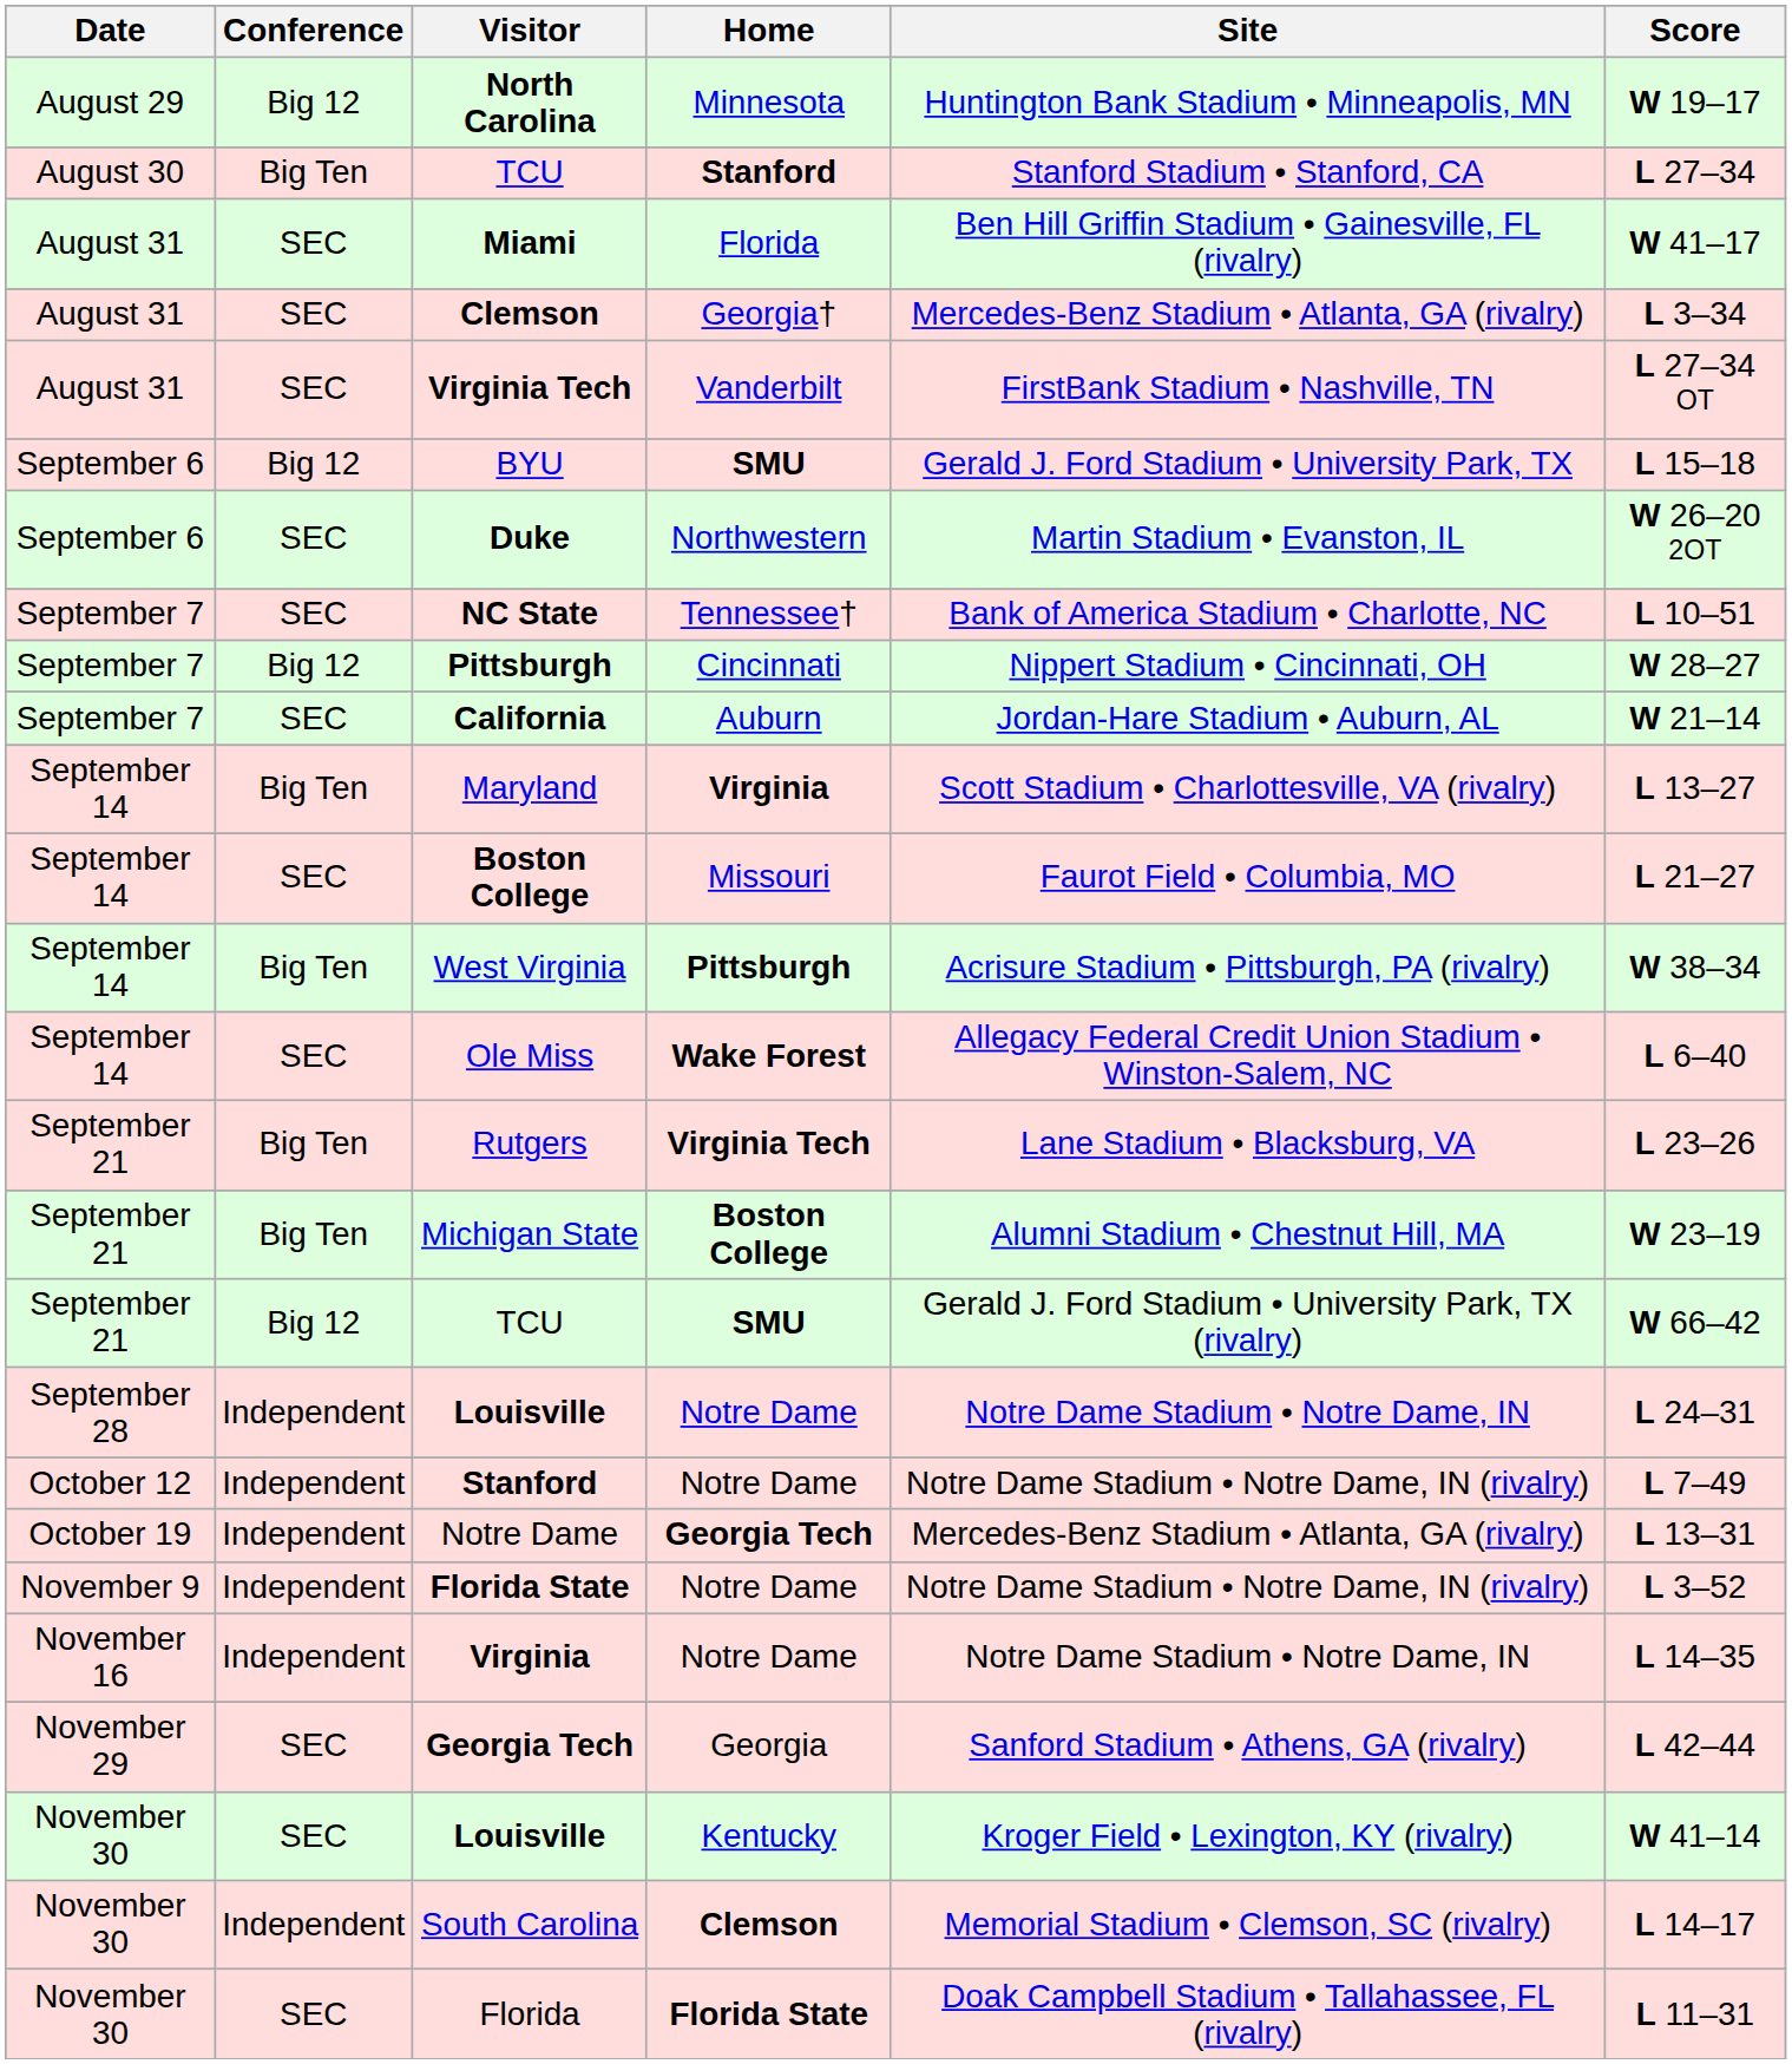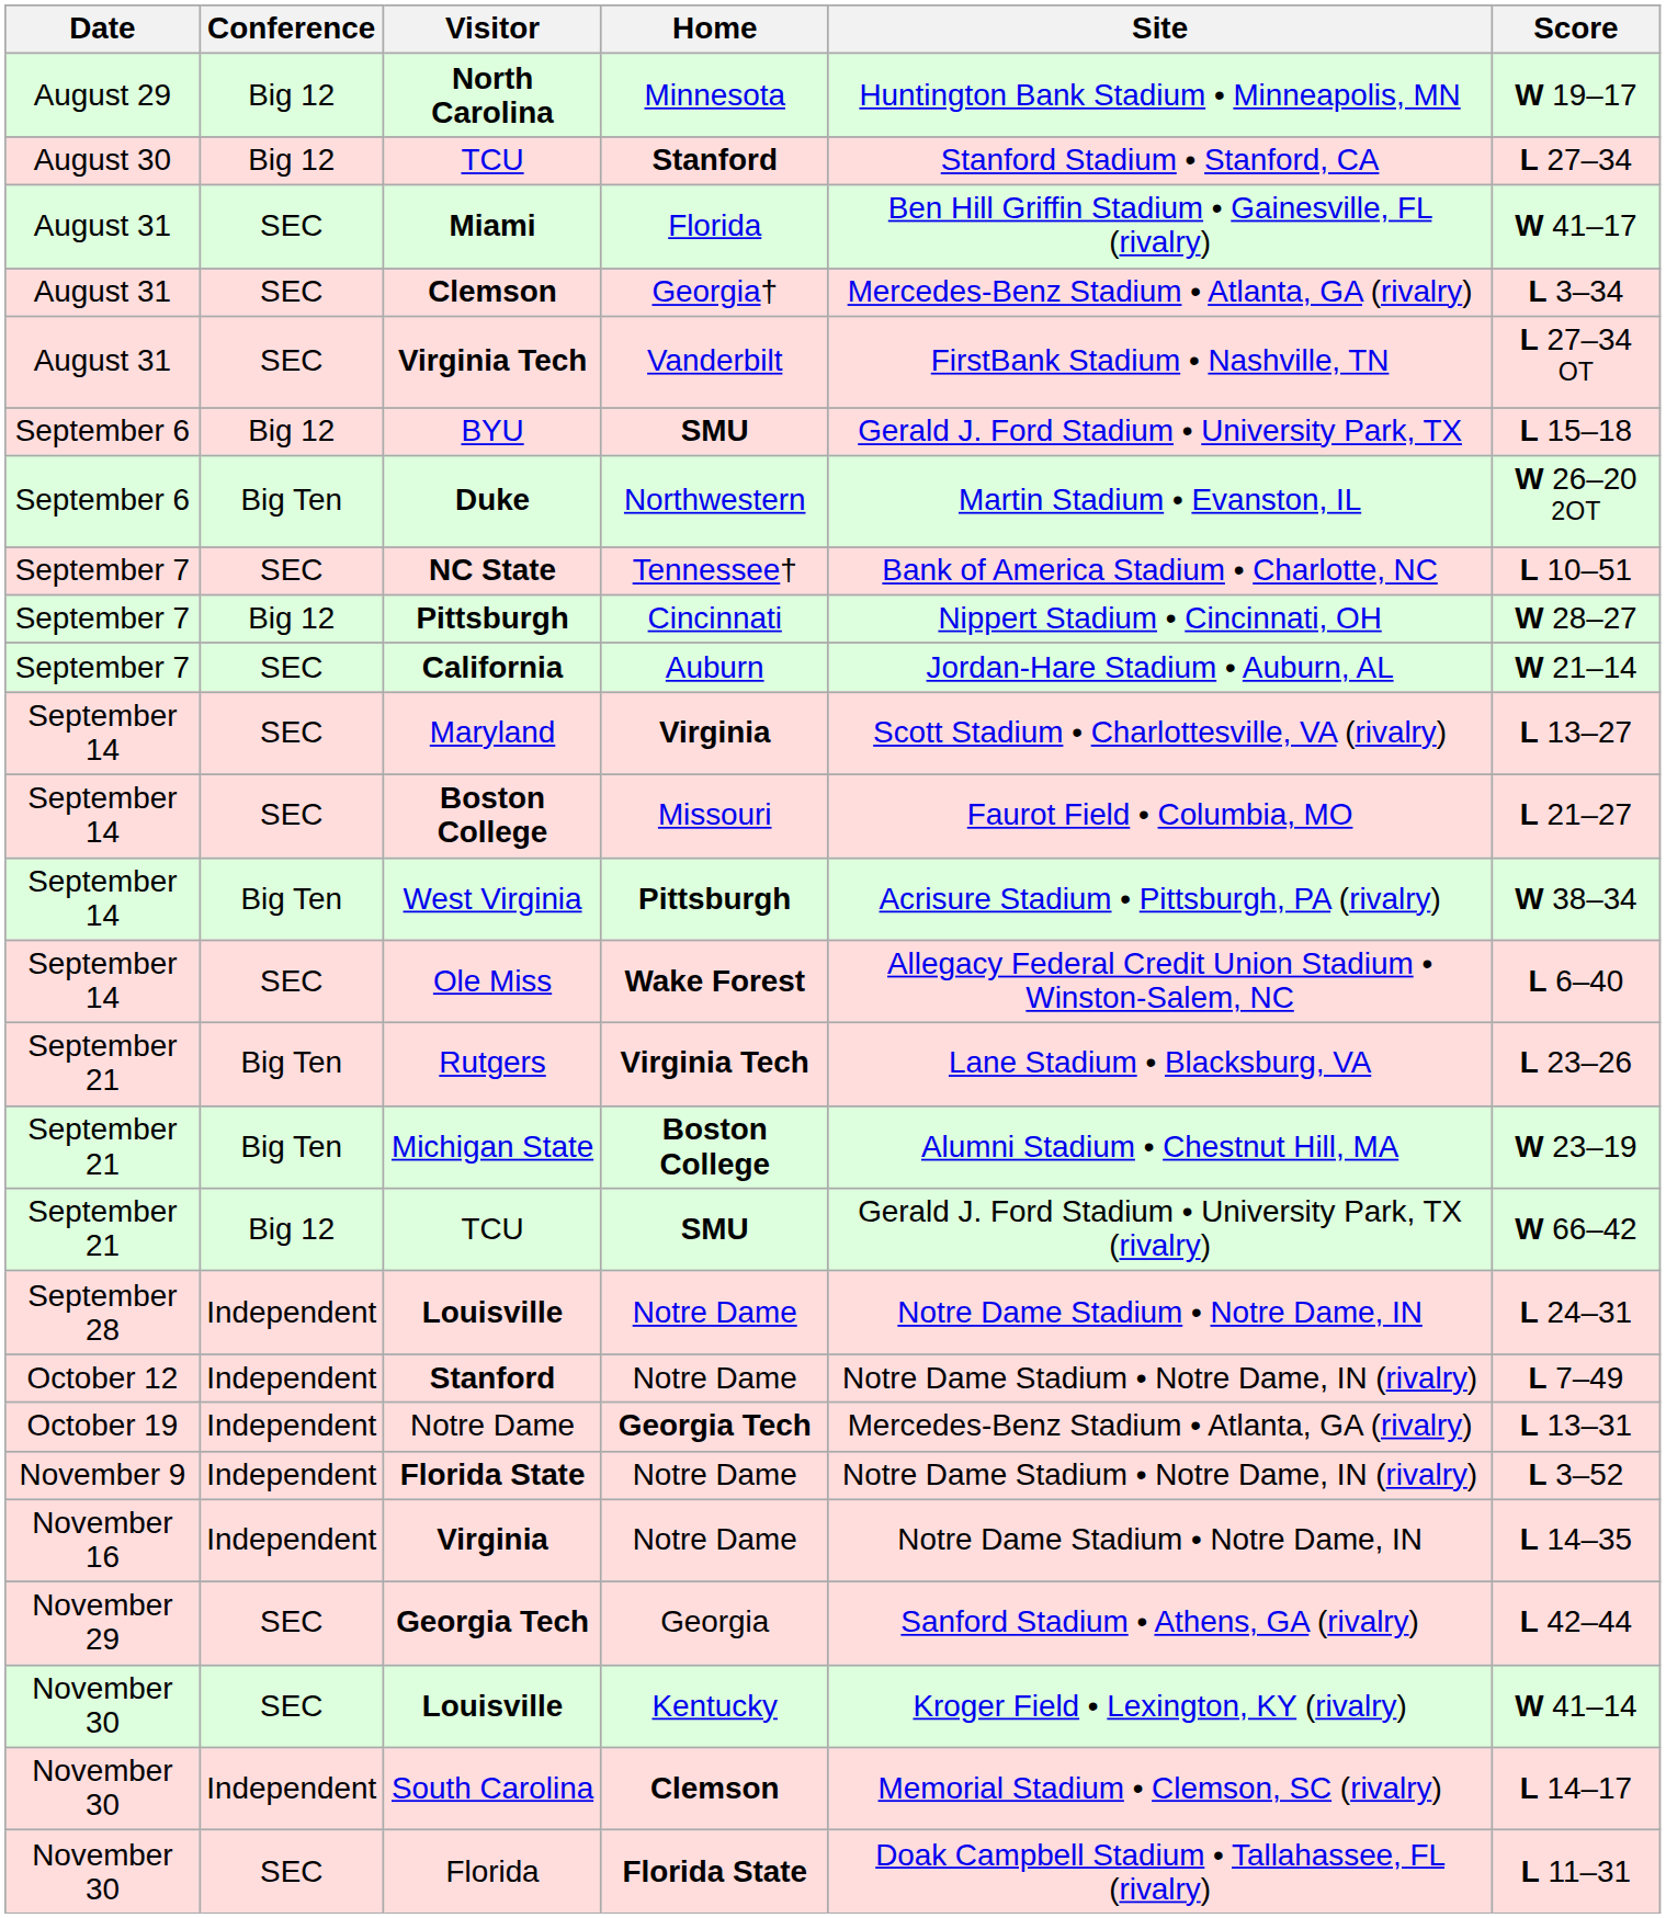 <table class="wikitable" style="text-align:center">
 <tr>
 <th>Date</th>
 <th>Conference</th>
 <th>Visitor</th>
 <th>Home</th>
 <th>Site</th>
 <th>Score</th>
 </tr>
 <tr style="background:#DDFFDD;">
 <td>August 29</td>
 <td>Big 12</td>
 <td><strong>North Carolina</strong></td>
 <td><a href='#'>Minnesota</a></td>
 <td><a href='#'>Huntington Bank Stadium</a> • <a href='#'>Minneapolis, MN</a></td>
 <td><strong>W</strong> 19–17</td>
 </tr>
 <tr style="background:#FFDDDD;">
 <td>August 30</td>
-<td>Big Ten</td>
+<td>Big 12</td>
 <td><a href='#'>TCU</a></td>
 <td><strong>Stanford</strong></td>
 <td><a href='#'>Stanford Stadium</a> • <a href='#'>Stanford, CA</a></td>
 <td><strong>L</strong> 27–34</td>
 </tr>
 <tr style="background:#DDFFDD;">
 <td>August 31</td>
 <td>SEC</td>
 <td> <strong>Miami</strong></td>
 <td><a href='#'>Florida</a></td>
 <td><a href='#'>Ben Hill Griffin Stadium</a> • <a href='#'>Gainesville, FL</a> (<a href='#'>rivalry</a>)</td>
 <td><strong>W</strong> 41–17</td>
 </tr>
 <tr style="background:#FFDDDD;">
 <td>August 31</td>
 <td>SEC</td>
 <td> <strong>Clemson</strong></td>
 <td> <a href='#'>Georgia</a>†</td>
 <td><a href='#'>Mercedes-Benz Stadium</a> • <a href='#'>Atlanta, GA</a> (<a href='#'>rivalry</a>)</td>
 <td><strong>L</strong> 3–34</td>
 </tr>
 <tr style="background:#FFDDDD;">
 <td>August 31</td>
 <td>SEC</td>
 <td><strong>Virginia Tech</strong></td>
 <td><a href='#'>Vanderbilt</a></td>
 <td><a href='#'>FirstBank Stadium</a> • <a href='#'>Nashville, TN</a></td>
 <td><strong>L</strong> 27–34 <sup>OT</sup></td>
 </tr>
 <tr style="background:#FFDDDD;">
 <td>September 6</td>
 <td>Big 12</td>
 <td><a href='#'>BYU</a></td>
 <td><strong>SMU</strong></td>
 <td><a href='#'>Gerald J. Ford Stadium</a> • <a href='#'>University Park, TX</a></td>
 <td><strong>L</strong> 15–18</td>
 </tr>
 <tr style="background:#DDFFDD;">
 <td>September 6</td>
-<td>SEC</td>
+<td>Big Ten</td>
 <td><strong>Duke</strong></td>
 <td><a href='#'>Northwestern</a></td>
 <td><a href='#'>Martin Stadium</a> • <a href='#'>Evanston, IL</a></td>
 <td><strong>W</strong> 26–20 <sup>2OT</sup></td>
 </tr>
 <tr style="background:#FFDDDD;">
 <td>September 7</td>
 <td>SEC</td>
 <td> <strong>NC State</strong></td>
 <td> <a href='#'>Tennessee</a>†</td>
 <td><a href='#'>Bank of America Stadium</a> • <a href='#'>Charlotte, NC</a></td>
 <td><strong>L</strong> 10–51</td>
 </tr>
 <tr style="background:#DDFFDD;">
 <td>September 7</td>
 <td>Big 12</td>
 <td><strong>Pittsburgh</strong></td>
 <td><a href='#'>Cincinnati</a></td>
 <td><a href='#'>Nippert Stadium</a> • <a href='#'>Cincinnati, OH</a></td>
 <td><strong>W</strong> 28–27</td>
 </tr>
 <tr style="background:#DDFFDD;">
 <td>September 7</td>
 <td>SEC</td>
 <td><strong>California</strong></td>
 <td><a href='#'>Auburn</a></td>
 <td><a href='#'>Jordan-Hare Stadium</a> • <a href='#'>Auburn, AL</a></td>
 <td><strong>W</strong> 21–14</td>
 </tr>
 <tr style="background:#FFDDDD;">
 <td>September 14</td>
-<td>Big Ten</td>
+<td>SEC</td>
 <td><a href='#'>Maryland</a></td>
 <td><strong>Virginia</strong></td>
 <td><a href='#'>Scott Stadium</a> • <a href='#'>Charlottesville, VA</a> (<a href='#'>rivalry</a>)</td>
 <td><strong>L</strong> 13–27</td>
 </tr>
 <tr style="background:#FFDDDD;">
 <td>September 14</td>
 <td>SEC</td>
 <td> <strong>Boston College</strong></td>
 <td> <a href='#'>Missouri</a></td>
 <td><a href='#'>Faurot Field</a> • <a href='#'>Columbia, MO</a></td>
 <td><strong>L</strong> 21–27</td>
 </tr>
 <tr style="background:#DDFFDD;">
 <td>September 14</td>
 <td>Big Ten</td>
 <td><a href='#'>West Virginia</a></td>
 <td><strong>Pittsburgh</strong></td>
 <td><a href='#'>Acrisure Stadium</a> • <a href='#'>Pittsburgh, PA</a> (<a href='#'>rivalry</a>)</td>
 <td><strong>W</strong> 38–34</td>
 </tr>
 <tr style="background:#FFDDDD;">
 <td>September 14</td>
 <td>SEC</td>
 <td> <a href='#'>Ole Miss</a></td>
 <td><strong>Wake Forest</strong></td>
 <td><a href='#'>Allegacy Federal Credit Union Stadium</a> • <a href='#'>Winston-Salem, NC</a></td>
 <td><strong>L</strong> 6–40</td>
 </tr>
 <tr style="background:#FFDDDD;">
 <td>September 21</td>
 <td>Big Ten</td>
 <td><a href='#'>Rutgers</a></td>
 <td><strong>Virginia Tech</strong></td>
 <td><a href='#'>Lane Stadium</a> • <a href='#'>Blacksburg, VA</a></td>
 <td><strong>L</strong> 23–26</td>
 </tr>
 <tr style="background:#DDFFDD;">
 <td>September 21</td>
 <td>Big Ten</td>
 <td><a href='#'>Michigan State</a></td>
 <td><strong>Boston College</strong></td>
 <td><a href='#'>Alumni Stadium</a> • <a href='#'>Chestnut Hill, MA</a></td>
 <td><strong>W</strong> 23–19</td>
 </tr>
 <tr style="background:#DDFFDD;">
 <td>September 21</td>
 <td>Big 12</td>
 <td>TCU</td>
 <td><strong>SMU</strong></td>
 <td>Gerald J. Ford Stadium • University Park, TX (<a href='#'>rivalry</a>)</td>
 <td><strong>W</strong> 66–42</td>
 </tr>
 <tr style="background:#FFDDDD;">
 <td>September 28</td>
 <td>Independent</td>
 <td> <strong>Louisville</strong></td>
 <td> <a href='#'>Notre Dame</a></td>
 <td><a href='#'>Notre Dame Stadium</a> • <a href='#'>Notre Dame, IN</a></td>
 <td><strong>L</strong> 24–31</td>
 </tr>
 <tr style="background:#FFDDDD;">
 <td>October 12</td>
 <td>Independent</td>
 <td><strong>Stanford</strong></td>
 <td> Notre Dame</td>
 <td>Notre Dame Stadium • Notre Dame, IN (<a href='#'>rivalry</a>)</td>
 <td><strong>L</strong> 7–49</td>
 </tr>
 <tr style="background:#FFDDDD;">
 <td>October 19</td>
 <td>Independent</td>
 <td> Notre Dame</td>
 <td><strong>Georgia Tech</strong></td>
 <td>Mercedes-Benz Stadium • Atlanta, GA (<a href='#'>rivalry</a>)</td>
 <td><strong>L</strong> 13–31</td>
 </tr>
 <tr style="background:#FFDDDD;">
 <td>November 9</td>
 <td>Independent</td>
 <td><strong>Florida State</strong></td>
 <td> Notre Dame</td>
 <td>Notre Dame Stadium • Notre Dame, IN (<a href='#'>rivalry</a>)</td>
 <td><strong>L</strong> 3–52</td>
 </tr>
 <tr style="background:#FFDDDD;">
 <td>November 16</td>
 <td>Independent</td>
 <td><strong>Virginia</strong></td>
 <td> Notre Dame</td>
 <td>Notre Dame Stadium • Notre Dame, IN</td>
 <td><strong>L</strong> 14–35</td>
 </tr>
 <tr style="background:#FFDDDD;">
 <td>November 29</td>
 <td>SEC</td>
 <td><strong>Georgia Tech</strong></td>
 <td> Georgia</td>
 <td><a href='#'>Sanford Stadium</a> • <a href='#'>Athens, GA</a> (<a href='#'>rivalry</a>)</td>
 <td><strong>L</strong> 42–44</td>
 </tr>
 <tr style="background:#DDFFDD;">
 <td>November 30</td>
 <td>SEC</td>
 <td><strong>Louisville</strong></td>
 <td><a href='#'>Kentucky</a></td>
 <td><a href='#'>Kroger Field</a> • <a href='#'>Lexington, KY</a> (<a href='#'>rivalry</a>)</td>
 <td><strong>W</strong> 41–14</td>
 </tr>
 <tr style="background:#FFDDDD;">
 <td>November 30</td>
 <td>Independent</td>
 <td> <a href='#'>South Carolina</a></td>
 <td> <strong>Clemson</strong></td>
 <td><a href='#'>Memorial Stadium</a> • <a href='#'>Clemson, SC</a> (<a href='#'>rivalry</a>)</td>
 <td><strong>L</strong> 14–17</td>
 </tr>
 <tr style="background:#FFDDDD;">
 <td>November 30</td>
 <td>SEC</td>
 <td>Florida</td>
 <td><strong>Florida State</strong></td>
 <td><a href='#'>Doak Campbell Stadium</a> • <a href='#'>Tallahassee, FL</a> (<a href='#'>rivalry</a>)</td>
 <td><strong>L</strong> 11–31</td>
 </tr>
 </table>
